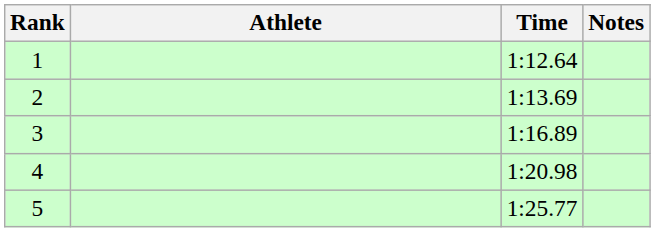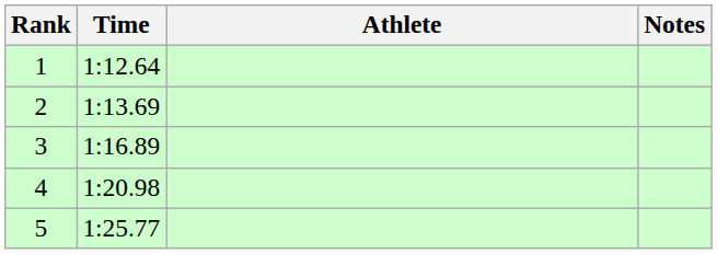 <table class="wikitable" style="text-align:center">
 <tr>
 <th>Rank</th>
+<th>Time</th>
 <th Style="width:18em">Athlete</th>
-<th>Time</th>
 <th>Notes</th>
 </tr>
 <tr style="background:#cfc">
 <td>1</td>
+<td>1:12.64</td>
 <td style="text-align:left"></td>
-<td>1:12.64</td>
 <td></td>
 </tr>
 <tr style="background:#cfc">
 <td>2</td>
+<td>1:13.69</td>
 <td style="text-align:left"></td>
-<td>1:13.69</td>
 <td></td>
 </tr>
 <tr style="background:#cfc">
 <td>3</td>
+<td>1:16.89</td>
 <td style="text-align:left"></td>
-<td>1:16.89</td>
 <td></td>
 </tr>
 <tr style="background:#cfc">
 <td>4</td>
+<td>1:20.98</td>
 <td style="text-align:left"></td>
-<td>1:20.98</td>
 <td></td>
 </tr>
 <tr style="background:#cfc">
 <td>5</td>
+<td>1:25.77</td>
 <td style="text-align:left"></td>
-<td>1:25.77</td>
 <td></td>
 </tr>
 </table>
